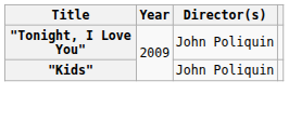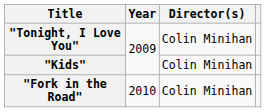 <table class="wikitable plainrowheaders" style="text-align:center;">
 <tr>
 <th scope="col" style="width:10em;">Title</th>
 <th scope="col">Year</th>
 <th scope="col">Director(s)</th>
 <th scope="col"></th>
 </tr>
 <tr>
 <th scope="row">"Tonight, I Love You"</th>
 <td rowspan="2">2009</td>
-<td>John Poliquin</td>
+<td>Colin Minihan</td>
 <td></td>
 </tr>
 <tr>
 <th scope="row">"Kids"</th>
-<td>John Poliquin</td>
+<td>Colin Minihan</td>
+<td></td>
+</tr>
+<tr>
+<th scope="row">"Fork in the Road"</th>
+<td>2010</td>
+<td>Colin Minihan</td>
 <td></td>
 </tr>
 </table>
